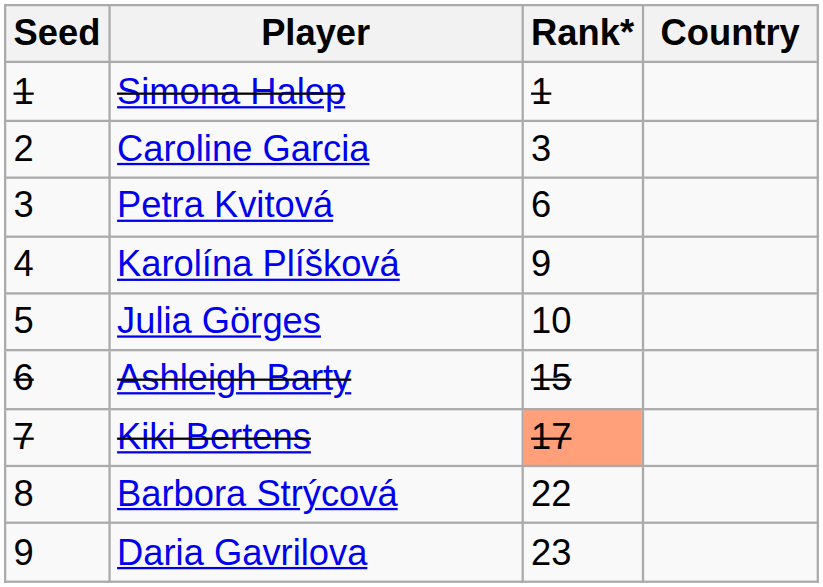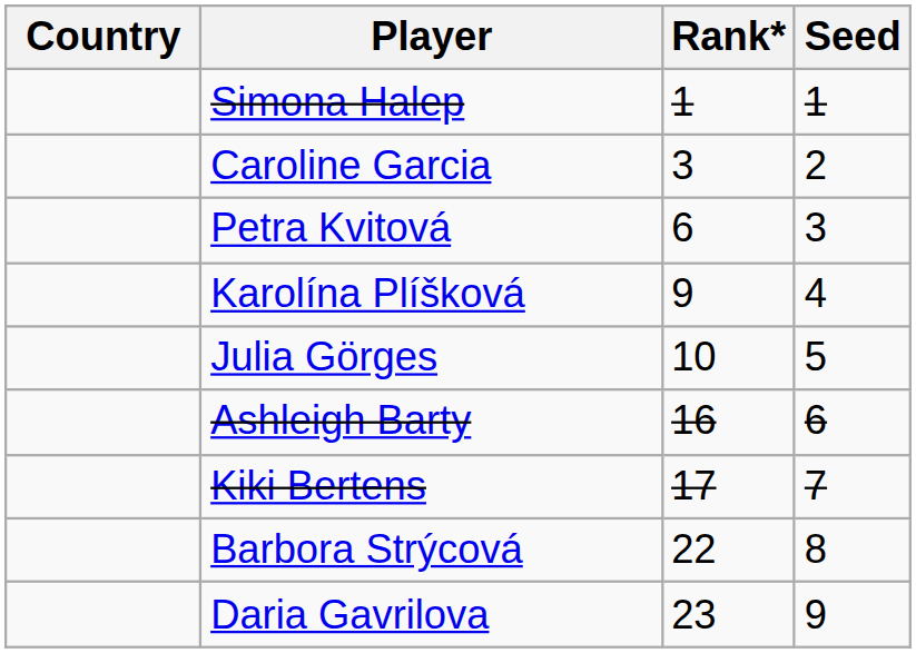 <table class="wikitable" border="1">
 <tr>
-<th>Seed</th>
+<th width="70">Country</th>
 <th width="175">Player</th>
 <th>Rank*</th>
-<th width="70">Country</th>
+<th>Seed</th>
 </tr>
 <tr>
-<td><s>1</s></td>
+<td><s></s></td>
 <td><s><a href='#'>Simona Halep</a></s></td>
 <td><s>1</s></td>
-<td><s></s></td>
+<td><s>1</s></td>
 </tr>
 <tr>
-<td>2</td>
+<td></td>
 <td><a href='#'>Caroline Garcia</a></td>
 <td>3</td>
-<td></td>
+<td>2</td>
 </tr>
 <tr>
-<td>3</td>
+<td></td>
 <td><a href='#'>Petra Kvitová</a></td>
 <td>6</td>
-<td></td>
+<td>3</td>
 </tr>
 <tr>
-<td>4</td>
+<td></td>
 <td><a href='#'>Karolína Plíšková</a></td>
 <td>9</td>
-<td></td>
+<td>4</td>
 </tr>
 <tr>
-<td>5</td>
+<td></td>
 <td><a href='#'>Julia Görges</a></td>
 <td>10</td>
-<td></td>
+<td>5</td>
 </tr>
 <tr>
+<td><s></s></td>
+<td><s><a href='#'>Ashleigh Barty</a></s></td>
+<td><s>16</s></td>
 <td><s>6</s></td>
-<td><s><a href='#'>Ashleigh Barty</a></s></td>
-<td><s>15</s></td>
-<td><s></s></td>
 </tr>
 <tr>
+<td><s></s></td>
+<td><s><a href='#'>Kiki Bertens</a></s></td>
+<td><s>17</s></td>
 <td><s>7</s></td>
-<td><s><a href='#'>Kiki Bertens</a></s></td>
-<td style="background: lightsalmon;"><s>17</s></td>
-<td><s></s></td>
 </tr>
 <tr>
-<td>8</td>
+<td></td>
 <td><a href='#'>Barbora Strýcová</a></td>
 <td>22</td>
-<td></td>
+<td>8</td>
 </tr>
 <tr>
-<td>9</td>
+<td></td>
 <td><a href='#'>Daria Gavrilova</a></td>
 <td>23</td>
-<td></td>
+<td>9</td>
 </tr>
 </table>
